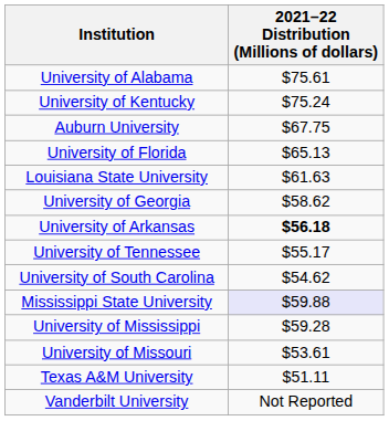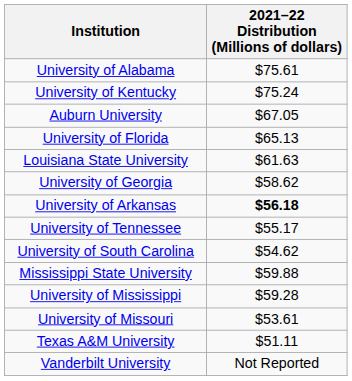 <table class="wikitable sortable" style="text-align: center">
 <tr>
 <th style="width:220px;">Institution</th>
 <th style="width:150px;">2021–22 Distribution (Millions of dollars)</th>
 </tr>
 <tr>
 <td><a href='#'>University of Alabama</a></td>
 <td>$75.61</td>
 </tr>
 <tr>
 <td><a href='#'>University of Kentucky</a></td>
 <td>$75.24</td>
 </tr>
 <tr>
 <td><a href='#'>Auburn University</a></td>
-<td>$67.75</td>
+<td>$67.05</td>
 </tr>
 <tr>
 <td><a href='#'>University of Florida</a></td>
 <td>$65.13</td>
 </tr>
 <tr>
 <td><a href='#'>Louisiana State University</a></td>
 <td>$61.63</td>
 </tr>
 <tr>
 <td><a href='#'>University of Georgia</a></td>
 <td>$58.62</td>
 </tr>
 <tr>
 <td><a href='#'>University of Arkansas</a></td>
 <td><strong>$56.18</strong></td>
 </tr>
 <tr>
 <td><a href='#'>University of Tennessee</a></td>
 <td>$55.17</td>
 </tr>
 <tr>
 <td><a href='#'>University of South Carolina</a></td>
 <td>$54.62</td>
 </tr>
 <tr>
 <td><a href='#'>Mississippi State University</a></td>
-<td style="background: lavender;">$59.88</td>
+<td>$59.88</td>
 </tr>
 <tr>
 <td><a href='#'>University of Mississippi</a></td>
 <td>$59.28</td>
 </tr>
 <tr>
 <td><a href='#'>University of Missouri</a></td>
 <td>$53.61</td>
 </tr>
 <tr>
 <td><a href='#'>Texas A&M University</a></td>
 <td>$51.11</td>
 </tr>
 <tr>
 <td><a href='#'>Vanderbilt University</a></td>
 <td>Not Reported</td>
 </tr>
 </table>
